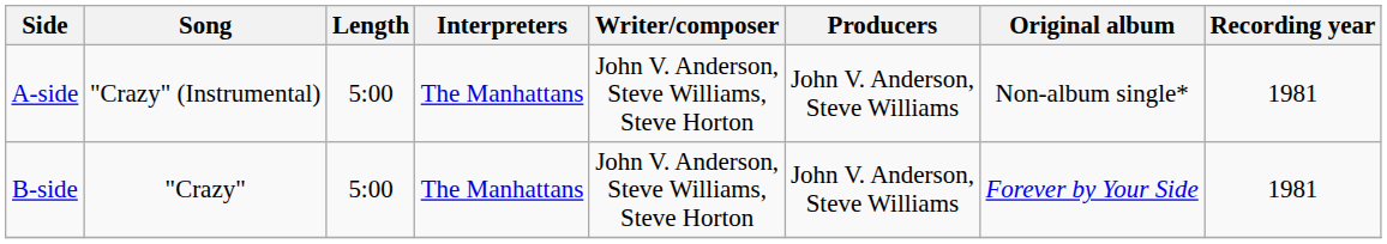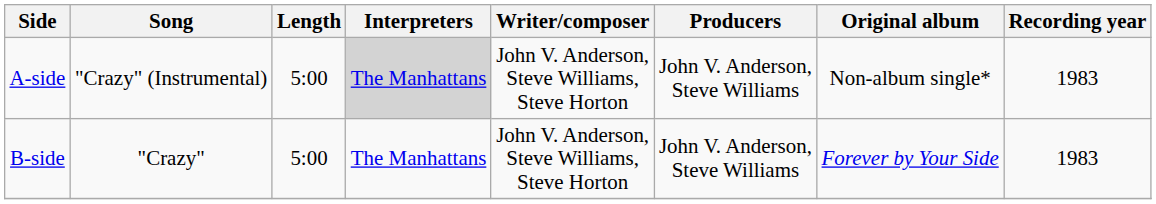 <table class="wikitable">
 <tr>
 <th>Side</th>
 <th>Song</th>
 <th>Length</th>
 <th>Interpreters</th>
 <th>Writer/composer</th>
 <th>Producers</th>
 <th>Original album</th>
 <th>Recording year</th>
 </tr>
 <tr>
 <td align="center"><a href='#'>A-side</a></td>
 <td align="center">"Crazy" (Instrumental)</td>
 <td align="center">5:00</td>
-<td align="center"><a href='#'>The Manhattans</a></td>
+<td align="center" style="background: lightgrey;"><a href='#'>The Manhattans</a></td>
 <td align="center">John V. Anderson,<br> Steve Williams,<br> Steve Horton</td>
 <td align="center">John V. Anderson,<br> Steve Williams</td>
 <td align="center">Non-album single*</td>
-<td align="center">1981</td>
+<td align="center">1983</td>
 </tr>
 <tr>
 <td align="center"><a href='#'>B-side</a></td>
 <td align="center">"Crazy"</td>
 <td align="center">5:00</td>
 <td align="center"><a href='#'>The Manhattans</a></td>
 <td align="center">John V. Anderson,<br> Steve Williams,<br> Steve Horton</td>
 <td align="center">John V. Anderson,<br> Steve Williams</td>
 <td align="center"><em><a href='#'>Forever by Your Side</a></em></td>
-<td align="center">1981</td>
+<td align="center">1983</td>
 </tr>
 <tr>
 </tr>
 </table>
